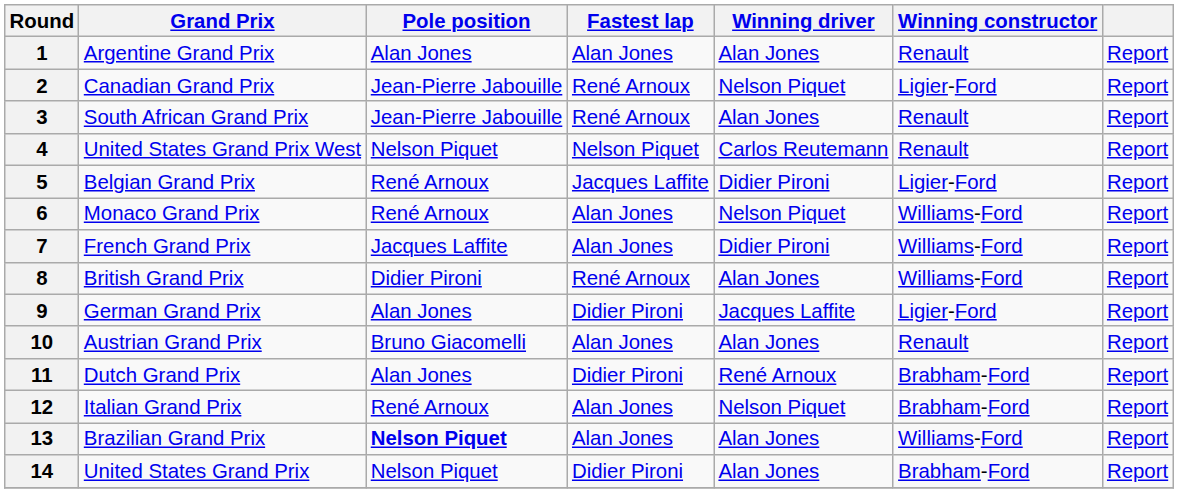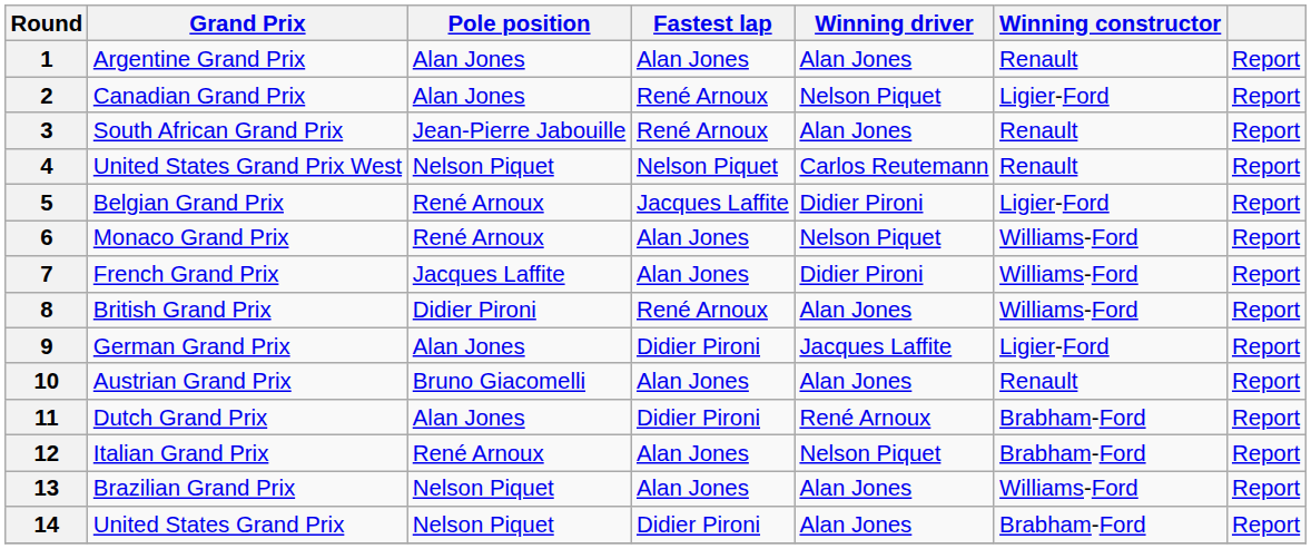 <table class="wikitable sortable" style="font-size: 85%;">
 <tr>
 <th>Round</th>
 <th><a href='#'>Grand Prix</a></th>
 <th><a href='#'>Pole position</a></th>
 <th><a href='#'>Fastest lap</a></th>
 <th><a href='#'>Winning driver</a></th>
 <th><a href='#'>Winning constructor</a></th>
 <th></th>
 </tr>
 <tr>
 <th>1</th>
 <td> <a href='#'>Argentine Grand Prix</a></td>
 <td> <a href='#'>Alan Jones</a></td>
 <td> <a href='#'>Alan Jones</a></td>
 <td> <a href='#'>Alan Jones</a></td>
 <td> <a href='#'>Renault</a></td>
 <td><a href='#'>Report</a></td>
 </tr>
 <tr>
 <th>2</th>
 <td> <a href='#'>Canadian Grand Prix</a></td>
-<td> <a href='#'>Jean-Pierre Jabouille</a></td>
+<td> <a href='#'>Alan Jones</a></td>
 <td> <a href='#'>René Arnoux</a></td>
 <td> <a href='#'>Nelson Piquet</a></td>
 <td> <a href='#'>Ligier</a>-<a href='#'>Ford</a></td>
 <td><a href='#'>Report</a></td>
 </tr>
 <tr>
 <th>3</th>
 <td> <a href='#'>South African Grand Prix</a></td>
 <td nowrap> <a href='#'>Jean-Pierre Jabouille</a></td>
 <td> <a href='#'>René Arnoux</a></td>
 <td> <a href='#'>Alan Jones</a></td>
 <td> <a href='#'>Renault</a></td>
 <td><a href='#'>Report</a></td>
 </tr>
 <tr>
 <th>4</th>
 <td nowrap> <a href='#'>United States Grand Prix West</a></td>
 <td> <a href='#'>Nelson Piquet</a></td>
 <td nowrap> <a href='#'>Nelson Piquet</a></td>
 <td> <a href='#'>Carlos Reutemann</a></td>
 <td> <a href='#'>Renault</a></td>
 <td><a href='#'>Report</a></td>
 </tr>
 <tr>
 <th>5</th>
 <td> <a href='#'>Belgian Grand Prix</a></td>
 <td> <a href='#'>René Arnoux</a></td>
 <td> <a href='#'>Jacques Laffite</a></td>
 <td> <a href='#'>Didier Pironi</a></td>
 <td> <a href='#'>Ligier</a>-<a href='#'>Ford</a></td>
 <td><a href='#'>Report</a></td>
 </tr>
 <tr>
 <th>6</th>
 <td> <a href='#'>Monaco Grand Prix</a></td>
 <td> <a href='#'>René Arnoux</a></td>
 <td> <a href='#'>Alan Jones</a></td>
 <td nowrap> <a href='#'>Nelson Piquet</a></td>
 <td> <a href='#'>Williams</a>-<a href='#'>Ford</a></td>
 <td><a href='#'>Report</a></td>
 </tr>
 <tr>
 <th>7</th>
 <td> <a href='#'>French Grand Prix</a></td>
 <td> <a href='#'>Jacques Laffite</a></td>
 <td> <a href='#'>Alan Jones</a></td>
 <td> <a href='#'>Didier Pironi</a></td>
 <td> <a href='#'>Williams</a>-<a href='#'>Ford</a></td>
 <td><a href='#'>Report</a></td>
 </tr>
 <tr>
 <th>8</th>
 <td> <a href='#'>British Grand Prix</a></td>
 <td> <a href='#'>Didier Pironi</a></td>
 <td> <a href='#'>René Arnoux</a></td>
 <td> <a href='#'>Alan Jones</a></td>
 <td> <a href='#'>Williams</a>-<a href='#'>Ford</a></td>
 <td><a href='#'>Report</a></td>
 </tr>
 <tr>
 <th>9</th>
 <td> <a href='#'>German Grand Prix</a></td>
 <td> <a href='#'>Alan Jones</a></td>
 <td> <a href='#'>Didier Pironi</a></td>
 <td> <a href='#'>Jacques Laffite</a></td>
 <td> <a href='#'>Ligier</a>-<a href='#'>Ford</a></td>
 <td><a href='#'>Report</a></td>
 </tr>
 <tr>
 <th>10</th>
 <td> <a href='#'>Austrian Grand Prix</a></td>
 <td> <a href='#'>Bruno Giacomelli</a></td>
 <td> <a href='#'>Alan Jones</a></td>
 <td> <a href='#'>Alan Jones</a></td>
 <td> <a href='#'>Renault</a></td>
 <td><a href='#'>Report</a></td>
 </tr>
 <tr>
 <th>11</th>
 <td> <a href='#'>Dutch Grand Prix</a></td>
 <td> <a href='#'>Alan Jones</a></td>
 <td> <a href='#'>Didier Pironi</a></td>
 <td> <a href='#'>René Arnoux</a></td>
 <td> <a href='#'>Brabham</a>-<a href='#'>Ford</a></td>
 <td><a href='#'>Report</a></td>
 </tr>
 <tr>
 <th>12</th>
 <td> <a href='#'>Italian Grand Prix</a></td>
 <td> <a href='#'>René Arnoux</a></td>
 <td> <a href='#'>Alan Jones</a></td>
 <td> <a href='#'>Nelson Piquet</a></td>
 <td> <a href='#'>Brabham</a>-<a href='#'>Ford</a></td>
 <td><a href='#'>Report</a></td>
 </tr>
 <tr>
 <th>13</th>
 <td> <a href='#'>Brazilian Grand Prix</a></td>
-<td><strong> <a href='#'>Nelson Piquet</a></strong></td>
+<td> <a href='#'>Nelson Piquet</a></td>
 <td> <a href='#'>Alan Jones</a></td>
 <td> <a href='#'>Alan Jones</a></td>
 <td> <a href='#'>Williams</a>-<a href='#'>Ford</a></td>
 <td><a href='#'>Report</a></td>
 </tr>
 <tr>
 <th>14</th>
 <td> <a href='#'>United States Grand Prix</a></td>
 <td> <a href='#'>Nelson Piquet</a></td>
 <td> <a href='#'>Didier Pironi</a></td>
 <td> <a href='#'>Alan Jones</a></td>
 <td> <a href='#'>Brabham</a>-<a href='#'>Ford</a></td>
 <td><a href='#'>Report</a></td>
 </tr>
 <tr>
 </tr>
 </table>
